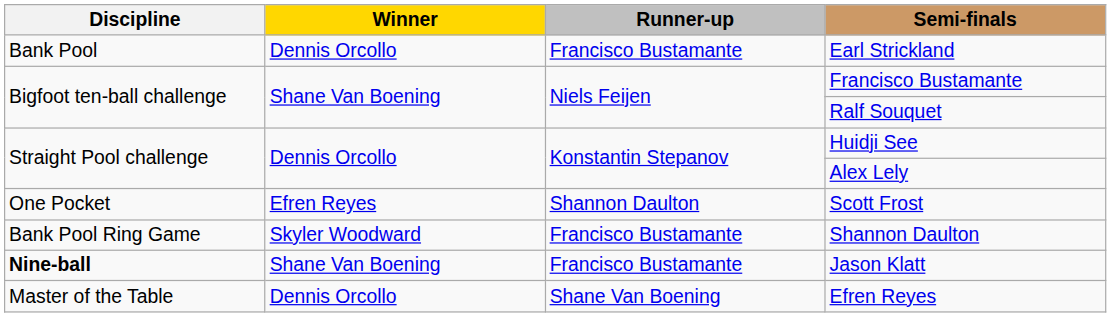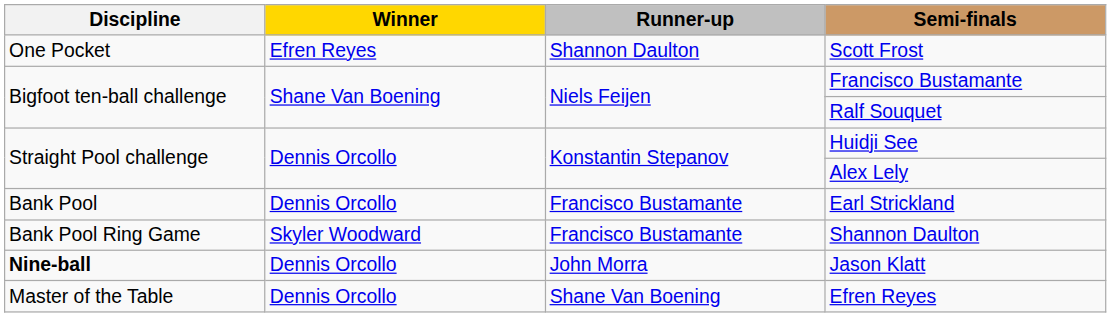 <table class="wikitable">
 <tr style="background:#efefef;">
 <th style="width:13em">Discipline</th>
 <th style="background:gold; width:14em;">Winner</th>
 <th style="background:silver; width:14em;">Runner-up</th>
 <th style="background:#CC9966; width:14em;">Semi-finals</th>
 </tr>
 <tr>
-<td>Bank Pool</td>
-<td> <a href='#'>Dennis Orcollo</a></td>
-<td> <a href='#'>Francisco Bustamante</a></td>
-<td> <a href='#'>Earl Strickland</a></td>
+<td>One Pocket</td>
+<td> <a href='#'>Efren Reyes</a></td>
+<td> <a href='#'>Shannon Daulton</a></td>
+<td> <a href='#'>Scott Frost</a></td>
 </tr>
 <tr>
 <td rowspan="2">Bigfoot ten-ball challenge</td>
 <td rowspan="2"> <a href='#'>Shane Van Boening</a></td>
 <td rowspan="2"> <a href='#'>Niels Feijen</a></td>
 <td> <a href='#'>Francisco Bustamante</a></td>
 </tr>
 <tr>
 <td> <a href='#'>Ralf Souquet</a></td>
 </tr>
 <tr>
 <td rowspan="2">Straight Pool challenge</td>
 <td rowspan="2"> <a href='#'>Dennis Orcollo</a></td>
 <td rowspan="2"> <a href='#'>Konstantin Stepanov</a></td>
 <td> <a href='#'>Huidji See</a></td>
 </tr>
 <tr>
 <td> <a href='#'>Alex Lely</a></td>
 </tr>
 <tr>
-<td>One Pocket</td>
-<td> <a href='#'>Efren Reyes</a></td>
-<td> <a href='#'>Shannon Daulton</a></td>
-<td> <a href='#'>Scott Frost</a></td>
+<td>Bank Pool</td>
+<td> <a href='#'>Dennis Orcollo</a></td>
+<td> <a href='#'>Francisco Bustamante</a></td>
+<td> <a href='#'>Earl Strickland</a></td>
 </tr>
 <tr>
 <td>Bank Pool Ring Game</td>
 <td> <a href='#'>Skyler Woodward</a></td>
 <td> <a href='#'>Francisco Bustamante</a></td>
 <td> <a href='#'>Shannon Daulton</a></td>
 </tr>
 <tr>
 <td><strong>Nine-ball</strong></td>
-<td> <a href='#'>Shane Van Boening</a></td>
-<td> <a href='#'>Francisco Bustamante</a></td>
+<td> <a href='#'>Dennis Orcollo</a></td>
+<td> <a href='#'>John Morra</a></td>
 <td> <a href='#'>Jason Klatt</a></td>
 </tr>
 <tr>
 <td>Master of the Table</td>
 <td> <a href='#'>Dennis Orcollo</a></td>
 <td> <a href='#'>Shane Van Boening</a></td>
 <td> <a href='#'>Efren Reyes</a></td>
 </tr>
 </table>
